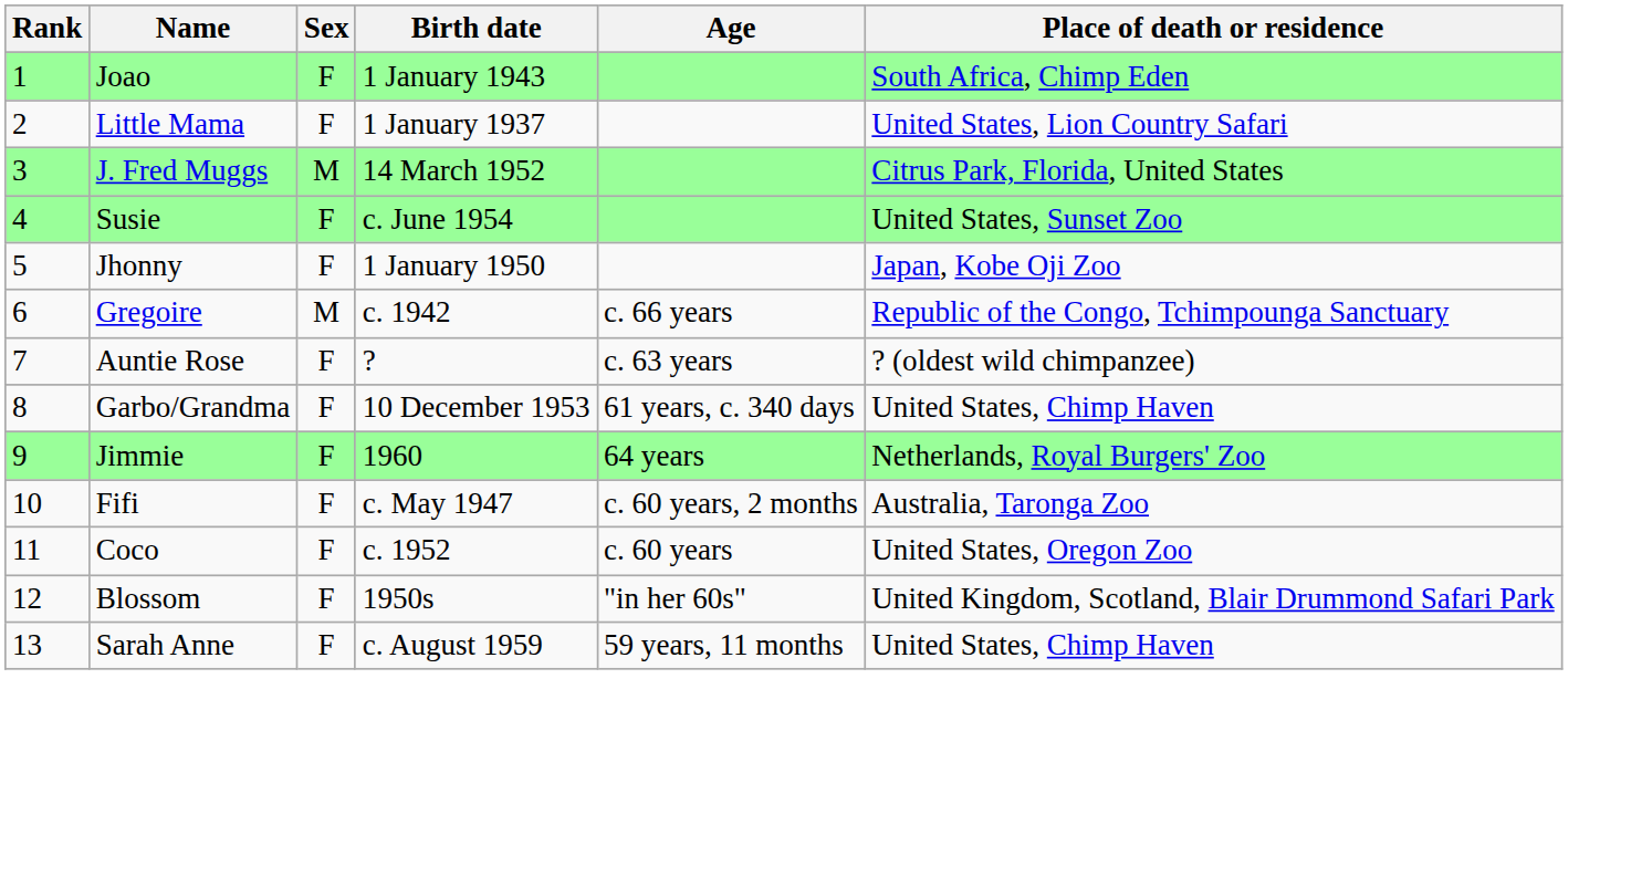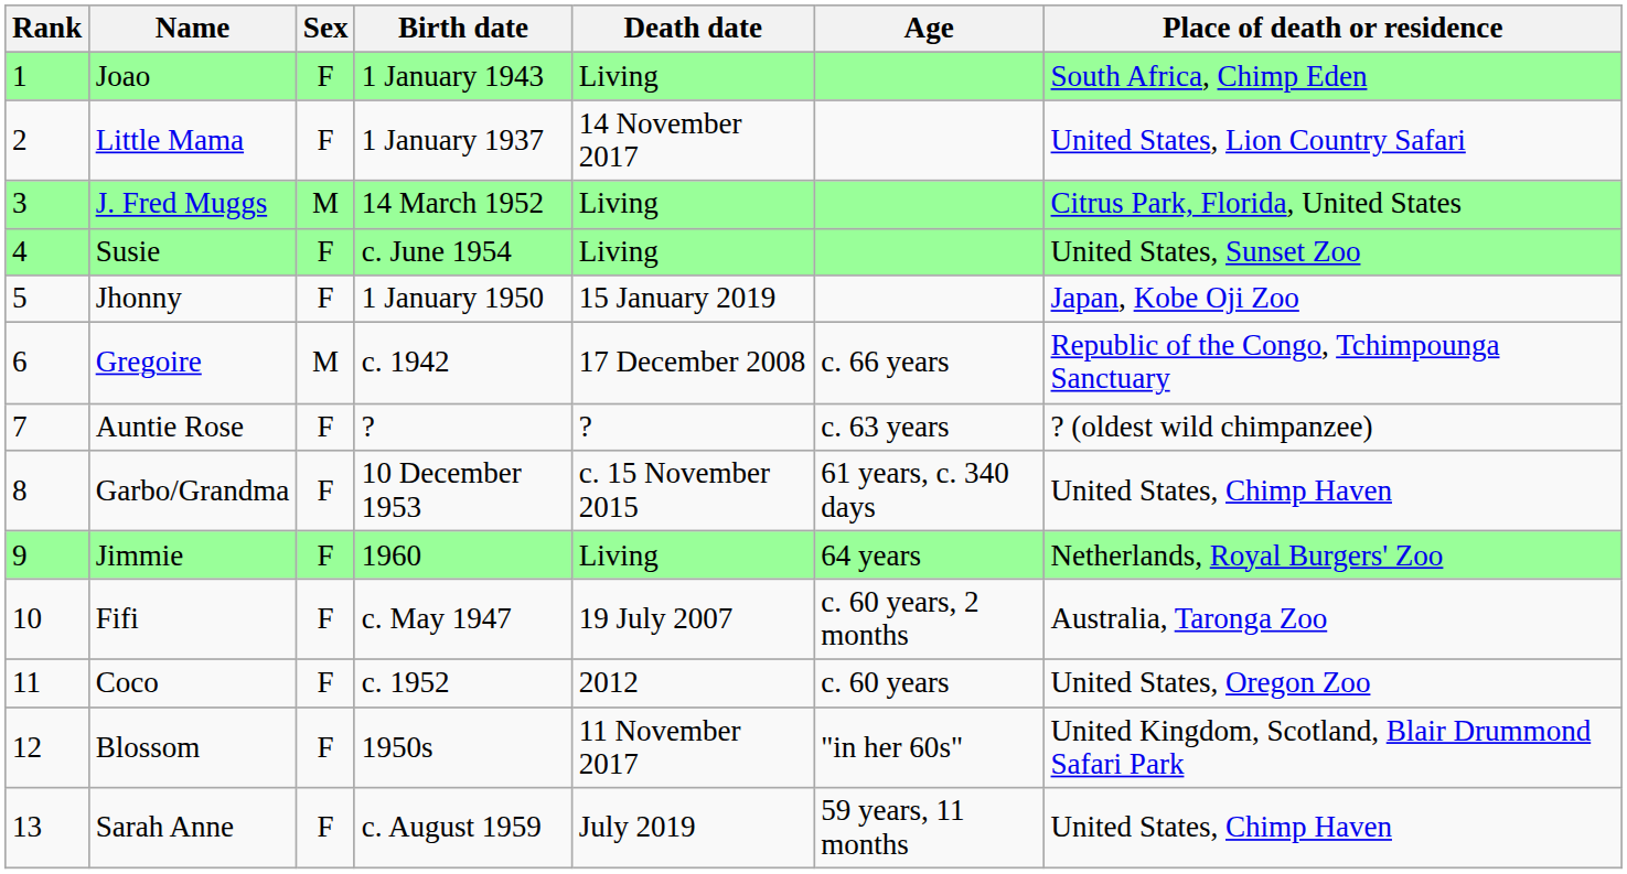 <table class="wikitable">
 <tr>
 <th>Rank</th>
 <th>Name</th>
 <th>Sex</th>
 <th>Birth date</th>
+<th>Death date</th>
 <th>Age </th>
 <th>Place of death or residence</th>
 </tr>
 <tr bgcolor="#99ff99">
 <td>1</td>
 <td>Joao</td>
 <td align="center">F</td>
 <td>1 January 1943</td>
+<td>Living</td>
 <td></td>
 <td><a href='#'>South Africa</a>, <a href='#'>Chimp Eden</a></td>
 </tr>
 <tr bgcolor="#f9f9f9">
 <td>2</td>
 <td><a href='#'>Little Mama</a></td>
 <td align="center">F</td>
 <td>1 January 1937</td>
+<td>14 November 2017</td>
 <td></td>
 <td><a href='#'>United States</a>, <a href='#'>Lion Country Safari</a></td>
 </tr>
 <tr bgcolor="#99ff99">
 <td>3</td>
 <td><a href='#'>J. Fred Muggs</a></td>
 <td align="center">M</td>
 <td>14 March 1952</td>
+<td>Living</td>
 <td></td>
 <td><a href='#'>Citrus Park, Florida</a>, United States</td>
 </tr>
 <tr bgcolor="#99ff99">
 <td>4</td>
 <td>Susie </td>
 <td align="center">F</td>
 <td>c. June 1954</td>
+<td>Living</td>
 <td></td>
 <td>United States, <a href='#'>Sunset Zoo</a></td>
 </tr>
 <tr>
 <td>5</td>
 <td>Jhonny</td>
 <td align="center">F</td>
 <td>1 January 1950</td>
+<td>15 January 2019</td>
 <td></td>
 <td><a href='#'>Japan</a>, <a href='#'>Kobe Oji Zoo</a></td>
 </tr>
 <tr>
 <td>6</td>
 <td><a href='#'>Gregoire</a></td>
 <td align="center">M</td>
 <td>c. 1942</td>
+<td>17 December 2008</td>
 <td>c. 66 years</td>
 <td><a href='#'>Republic of the Congo</a>, <a href='#'>Tchimpounga Sanctuary</a></td>
 </tr>
 <tr>
 <td>7</td>
 <td>Auntie Rose</td>
 <td align="center">F</td>
+<td>?</td>
 <td>?</td>
 <td>c. 63 years</td>
 <td>? (oldest wild chimpanzee)</td>
 </tr>
 <tr>
 <td>8</td>
 <td>Garbo/Grandma</td>
 <td align="center">F</td>
 <td>10 December 1953</td>
+<td>c. 15 November 2015</td>
 <td>61 years, c. 340 days</td>
 <td>United States, <a href='#'>Chimp Haven</a></td>
 </tr>
 <tr bgcolor="#99ff99">
 <td>9</td>
 <td>Jimmie</td>
 <td align="center">F</td>
 <td>1960</td>
+<td>Living</td>
 <td>64 years</td>
 <td>Netherlands, <a href='#'>Royal Burgers' Zoo</a></td>
 </tr>
 <tr>
 <td>10</td>
 <td>Fifi</td>
 <td align="center">F</td>
 <td>c. May 1947</td>
+<td>19 July 2007</td>
 <td>c. 60 years, 2 months</td>
 <td>Australia, <a href='#'>Taronga Zoo</a></td>
 </tr>
 <tr>
 <td>11</td>
 <td>Coco</td>
 <td align="center">F</td>
 <td>c. 1952</td>
+<td>2012</td>
 <td>c. 60 years</td>
 <td>United States, <a href='#'>Oregon Zoo</a></td>
 </tr>
 <tr>
 <td>12</td>
 <td>Blossom</td>
 <td align="center">F</td>
 <td>1950s</td>
+<td>11 November 2017</td>
 <td>"in her 60s"</td>
 <td>United Kingdom, Scotland, <a href='#'>Blair Drummond Safari Park</a></td>
 </tr>
 <tr>
 <td>13</td>
 <td>Sarah Anne</td>
 <td align="center">F</td>
 <td>c. August 1959</td>
+<td>July 2019</td>
 <td>59 years, 11 months</td>
 <td>United States, <a href='#'>Chimp Haven</a></td>
 </tr>
 </table>
